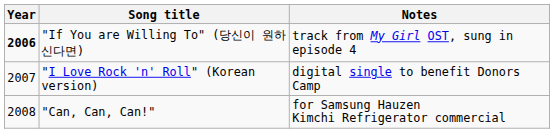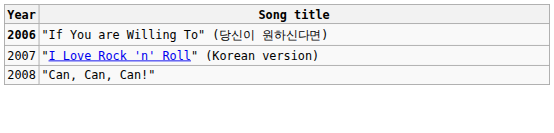 <table class="wikitable" style="width:600px">
 <tr>
 <th width=10>Year</th>
 <th>Song title</th>
-<th>Notes</th>
 </tr>
 <tr>
 <td><strong>2006</strong></td>
 <td>"If You are Willing To" (당신이 원하신다면)</td>
-<td>track from <em><a href='#'>My Girl</a></em> <a href='#'>OST</a>, sung in episode 4</td>
 </tr>
 <tr>
 <td>2007</td>
 <td>"<a href='#'>I Love Rock 'n' Roll</a>" (Korean version)</td>
-<td>digital <a href='#'>single</a> to benefit Donors Camp</td>
 </tr>
 <tr>
 <td>2008</td>
 <td>"Can, Can, Can!"</td>
-<td>for Samsung Hauzen <br> Kimchi Refrigerator commercial</td>
 </tr>
 </table>
